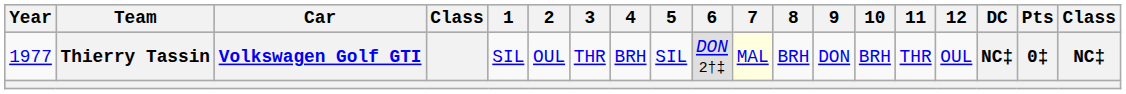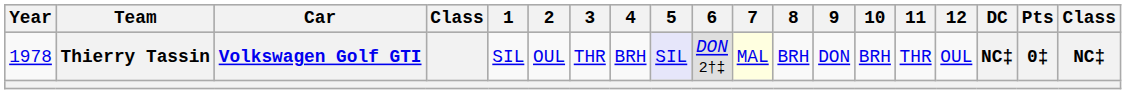 <table class="wikitable" style="text-align:center; font-size:85%">
 <tr>
 <th>Year</th>
 <th>Team</th>
 <th>Car</th>
 <th>Class</th>
 <th>1</th>
 <th>2</th>
 <th>3</th>
 <th>4</th>
 <th>5</th>
 <th>6</th>
 <th>7</th>
 <th>8</th>
 <th>9</th>
 <th>10</th>
 <th>11</th>
 <th>12</th>
 <th>DC</th>
 <th>Pts</th>
 <th>Class</th>
 </tr>
 <tr>
-<td><a href='#'>1977</a></td>
+<td><a href='#'>1978</a></td>
 <th>Thierry Tassin</th>
 <th><a href='#'>Volkswagen Golf GTI</a></th>
 <th><span></span></th>
 <td><a href='#'>SIL</a></td>
 <td><a href='#'>OUL</a></td>
 <td><a href='#'>THR</a></td>
 <td><a href='#'>BRH</a></td>
-<td><a href='#'>SIL</a></td>
+<td style="background: lavender;"><a href='#'>SIL</a></td>
 <td style="background:#DFDFDF;"><em><a href='#'>DON</a></em><br><small>2†‡</small></td>
 <td style="background: lightyellow;"><a href='#'>MAL</a></td>
 <td><a href='#'>BRH</a></td>
 <td><a href='#'>DON</a></td>
 <td><a href='#'>BRH</a></td>
 <td><a href='#'>THR</a></td>
 <td><a href='#'>OUL</a></td>
 <th>NC‡</th>
 <th>0‡</th>
 <th>NC‡</th>
 </tr>
 <tr>
 <th colspan="19"></th>
 </tr>
 </table>
